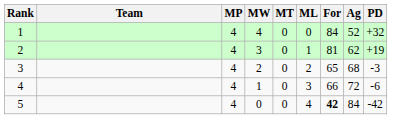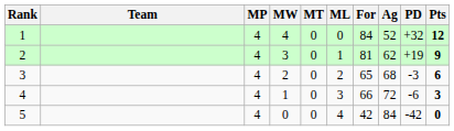 <table class=wikitable style="text-align:center">
 <tr>
 <th width=20>Rank</th>
 <th width=250>Team</th>
 <th width=20>MP</th>
 <th width=20>MW</th>
 <th width=20>MT</th>
 <th width=20>ML</th>
 <th width=20>For</th>
 <th width=20>Ag</th>
 <th width=20>PD</th>
+<th width=20>Pts</th>
 </tr>
 <tr bgcolor="#ccffcc">
 <td>1</td>
 <td align=left><strong></strong></td>
 <td>4</td>
 <td>4</td>
 <td>0</td>
 <td>0</td>
 <td>84</td>
 <td>52</td>
 <td>+32</td>
+<td><strong>12</strong></td>
 </tr>
 <tr bgcolor="#ccffcc">
 <td>2</td>
 <td align=left><strong></strong></td>
 <td>4</td>
 <td>3</td>
 <td>0</td>
 <td>1</td>
 <td>81</td>
 <td>62</td>
 <td>+19</td>
+<td><strong>9</strong></td>
 </tr>
 <tr>
 <td>3</td>
 <td align=left></td>
 <td>4</td>
 <td>2</td>
 <td>0</td>
 <td>2</td>
 <td>65</td>
 <td>68</td>
 <td>-3</td>
+<td><strong>6</strong></td>
 </tr>
 <tr>
 <td>4</td>
 <td align=left></td>
 <td>4</td>
 <td>1</td>
 <td>0</td>
 <td>3</td>
 <td>66</td>
 <td>72</td>
 <td>-6</td>
+<td><strong>3</strong></td>
 </tr>
 <tr>
 <td>5</td>
 <td align=left></td>
 <td>4</td>
 <td>0</td>
 <td>0</td>
 <td>4</td>
-<td><strong>42</strong></td>
+<td>42</td>
 <td>84</td>
 <td>-42</td>
+<td><strong>0</strong></td>
 </tr>
 </table>
